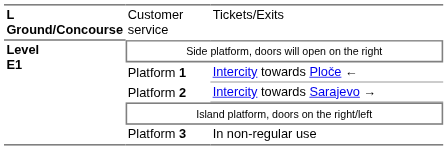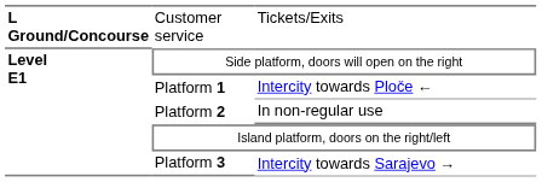 <table table border=0 cellspacing=0 cellpadding=3>
 <tr>
 <td style="border-bottom:solid 2px gray;border-top:solid 2px gray; vertical-align:top" width=50><strong>L<br>Ground/Concourse</strong></td>
 <td style="border-top:solid 2px gray;border-bottom:solid 1px gray; vertical-align:top" width=100>Customer service</td>
 <td style="border-top:solid 2px gray;border-bottom:solid 1px gray; vertical-align:top" width=285>Tickets/Exits</td>
 </tr>
 <tr>
 <td style="border-bottom:solid 2px gray; vertical-align:top" rowspan="12"><strong>Level<br>Ε1</strong></td>
 <td style="border-top:solid 1px gray;border-right:solid 2px gray;border-left:solid 2px gray;border-bottom:solid 2px gray; text-align:center" colspan="2"><small>Side platform, doors will open on the right</small></td>
 </tr>
 <tr>
 <td>Platform <span><strong>1</strong></span></td>
 <td style="border-bottom:solid 1px gray;"><a href='#'>Intercity</a> towards <a href='#'>Ploče</a><small></small> ←</td>
 </tr>
 <tr>
 <td>Platform <span><strong>2</strong></span></td>
-<td style="border-bottom:solid 1px gray;"><a href='#'>Intercity</a> towards <a href='#'>Sarajevo</a><small></small> →</td>
+<td style="border-bottom:solid 2px gray;">In non-regular use</td>
 </tr>
 <tr>
 <td style="border-top:solid 2px gray;border-right:solid 2px gray;border-left:solid 2px gray;border-bottom:solid 2px gray; text-align:center" colspan="2"><small>Island platform, doors on the right/left</small></td>
 </tr>
 <tr>
 <td style="border-bottom:solid 2px gray;">Platform <span><strong>3</strong></span></td>
-<td style="border-bottom:solid 2px gray;">In non-regular use</td>
+<td style="border-bottom:solid 1px gray;"><a href='#'>Intercity</a> towards <a href='#'>Sarajevo</a><small></small> →</td>
 </tr>
 </table>
